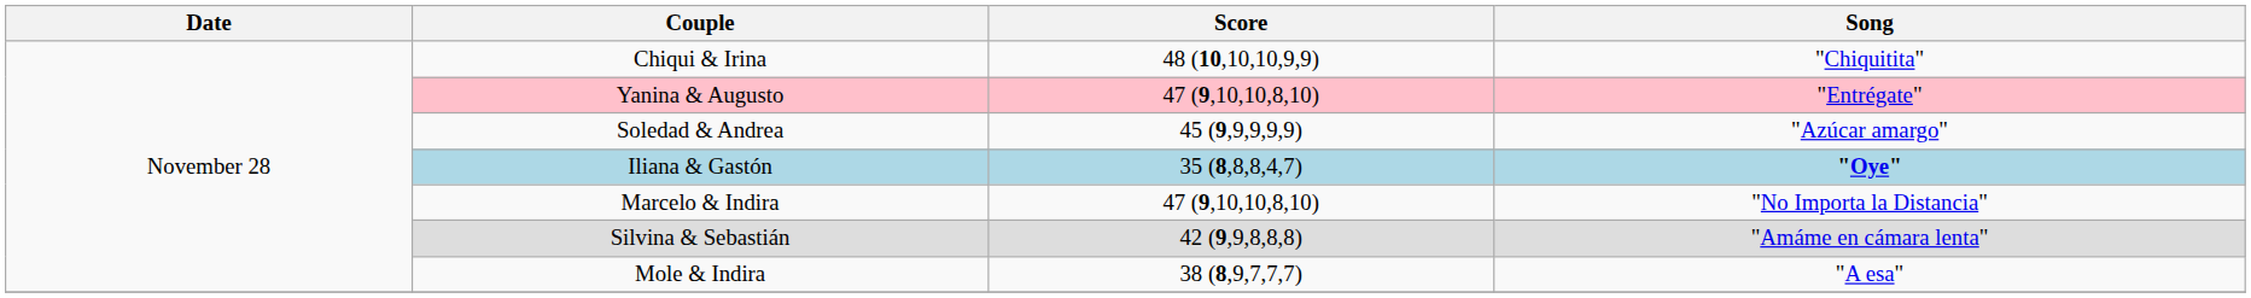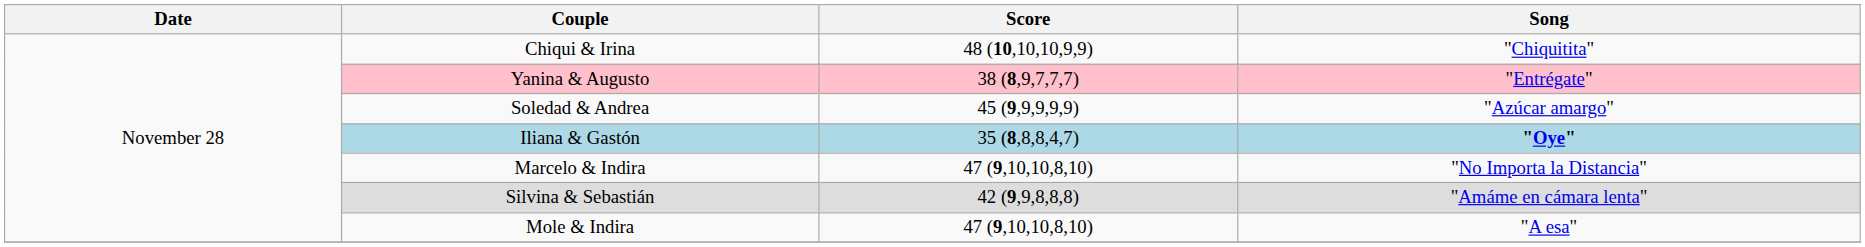 <table class="wikitable" style="width:80%; text-align:center;">
 <tr>
 <th>Date</th>
 <th>Couple</th>
 <th>Score</th>
 <th>Song </th>
 </tr>
 <tr>
 <td rowspan=7>November 28</td>
 <td>Chiqui & Irina</td>
 <td>48 (<strong>10</strong>,10,10,9,9)</td>
 <td>"<a href='#'>Chiquitita</a>" </td>
 </tr>
 <tr style="background:pink;">
 <td>Yanina & Augusto</td>
-<td>47 (<strong>9</strong>,10,10,8,10)</td>
+<td>38 (<strong>8</strong>,9,7,7,7)</td>
 <td>"<a href='#'>Entrégate</a>" </td>
 </tr>
 <tr>
 <td>Soledad & Andrea</td>
 <td>45 (<strong>9</strong>,9,9,9,9)</td>
 <td>"<a href='#'>Azúcar amargo</a>" </td>
 </tr>
 <tr style="background:lightblue;">
 <td>Iliana & Gastón</td>
 <td>35 (<strong>8</strong>,8,8,4,7)</td>
 <td><strong>"<a href='#'>Oye</a>" </strong></td>
 </tr>
 <tr>
 <td>Marcelo & Indira</td>
 <td>47 (<strong>9</strong>,10,10,8,10)</td>
 <td>"<a href='#'>No Importa la Distancia</a>" </td>
 </tr>
 <tr style="background:#dddddd;">
 <td>Silvina & Sebastián</td>
 <td>42 (<strong>9</strong>,9,8,8,8)</td>
 <td>"<a href='#'>Amáme en cámara lenta</a>" </td>
 </tr>
 <tr>
 <td>Mole & Indira</td>
-<td>38 (<strong>8</strong>,9,7,7,7)</td>
+<td>47 (<strong>9</strong>,10,10,8,10)</td>
 <td>"<a href='#'>A esa</a>" </td>
 </tr>
 <tr>
 </tr>
 </table>
